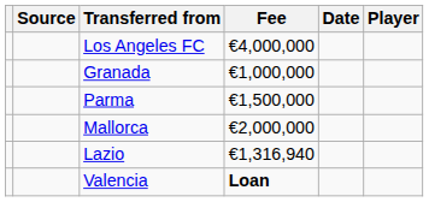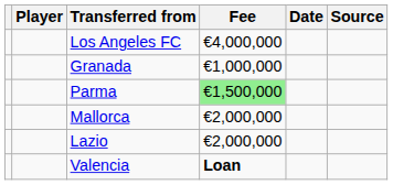 <table class="wikitable plainrowheaders sortable">
 <tr>
 <th></th>
-<th scope="col">Source</th>
+<th scope="col">Player</th>
 <th>Transferred from</th>
 <th style="width: 80px;">Fee</th>
 <th scope="col">Date</th>
-<th scope="col">Player</th>
+<th scope="col">Source</th>
 </tr>
 <tr>
 <td align="center"></td>
 <td></td>
 <td> <a href='#'>Los Angeles FC</a></td>
 <td>€4,000,000</td>
 <td></td>
 <td></td>
 </tr>
 <tr>
 <td align="center"></td>
 <td></td>
 <td> <a href='#'>Granada</a></td>
 <td>€1,000,000</td>
 <td></td>
 <td></td>
 </tr>
 <tr>
 <td align="center"></td>
 <td></td>
 <td> <a href='#'>Parma</a></td>
-<td>€1,500,000</td>
+<td style="background: lightgreen;">€1,500,000</td>
 <td></td>
 <td></td>
 </tr>
 <tr>
 <td align="center"></td>
 <td></td>
 <td> <a href='#'>Mallorca</a></td>
 <td>€2,000,000</td>
 <td></td>
 <td></td>
 </tr>
 <tr>
 <td align="center"></td>
 <td></td>
 <td> <a href='#'>Lazio</a></td>
-<td>€1,316,940</td>
+<td>€2,000,000</td>
 <td></td>
 <td></td>
 </tr>
 <tr>
 <td align="center"></td>
 <td></td>
 <td> <a href='#'>Valencia</a></td>
 <td><strong>Loan</strong></td>
 <td></td>
 <td></td>
 </tr>
 </table>
